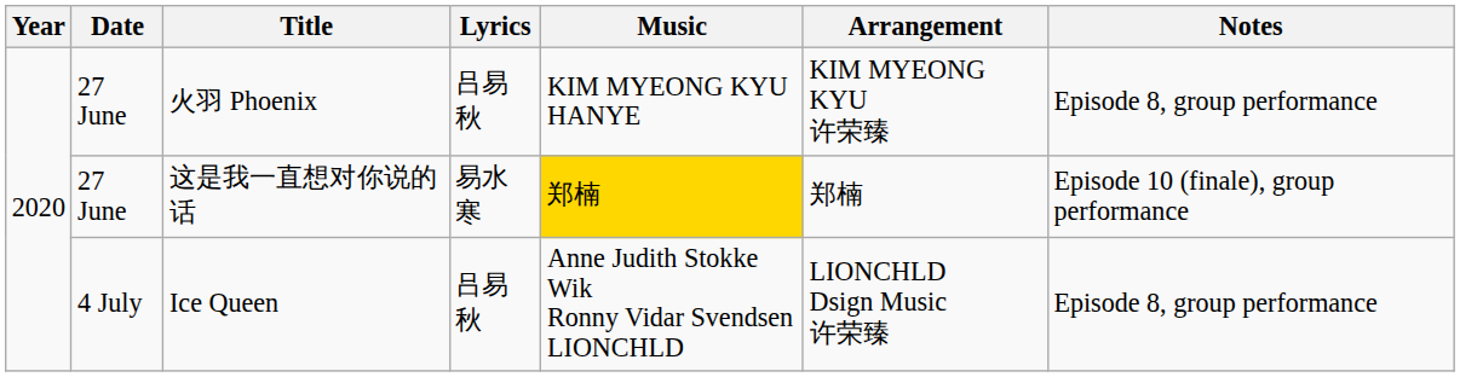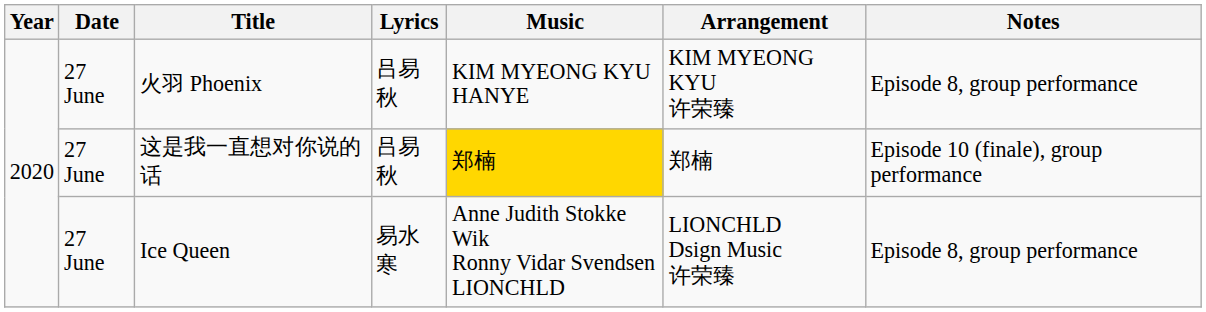 <table class="wikitable">
 <tr>
 <th>Year</th>
 <th>Date</th>
 <th>Title</th>
 <th>Lyrics</th>
 <th>Music</th>
 <th>Arrangement</th>
 <th>Notes</th>
 </tr>
 <tr>
 <td rowspan="3">2020</td>
 <td>27 June</td>
 <td>火羽 Phoenix</td>
 <td>吕易秋</td>
 <td>KIM MYEONG KYU <br> HANYE</td>
 <td>KIM MYEONG KYU <br> 许荣臻</td>
 <td>Episode 8, group performance</td>
 </tr>
 <tr>
 <td>27 June</td>
 <td>这是我一直想对你说的话</td>
-<td>易水寒</td>
+<td>吕易秋</td>
 <td style="background: gold;">郑楠</td>
 <td>郑楠</td>
 <td>Episode 10 (finale), group performance</td>
 </tr>
 <tr>
-<td>4 July</td>
+<td>27 June</td>
 <td>Ice Queen</td>
-<td>吕易秋</td>
+<td>易水寒</td>
 <td>Anne Judith Stokke Wik <br> Ronny Vidar Svendsen <br> LIONCHLD</td>
 <td>LIONCHLD <br> Dsign Music <br> 许荣臻</td>
 <td>Episode 8, group performance</td>
 </tr>
 </table>
